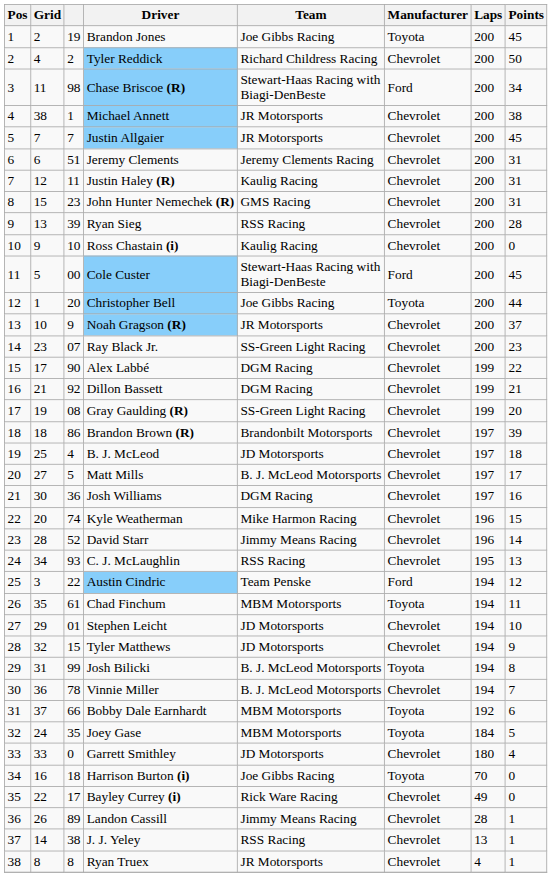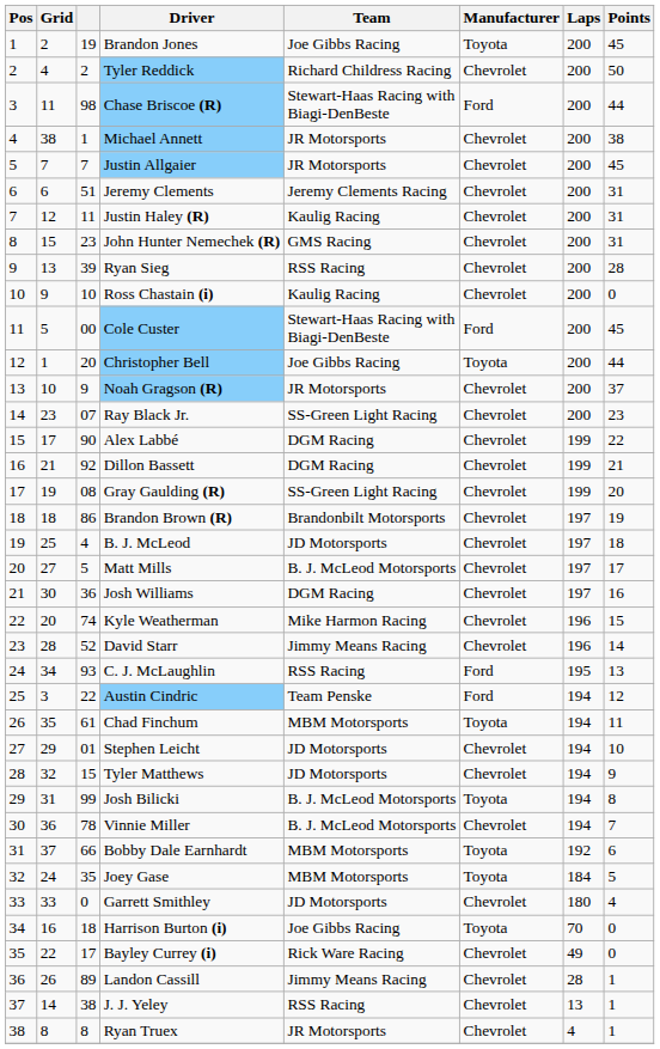 <table class="wikitable" style="font-size:98%">
 <tr>
 <th>Pos</th>
 <th>Grid</th>
 <th></th>
 <th>Driver</th>
 <th>Team</th>
 <th>Manufacturer</th>
 <th>Laps</th>
 <th>Points</th>
 </tr>
 <tr>
 <td>1</td>
 <td>2</td>
 <td>19</td>
 <td>Brandon Jones</td>
 <td>Joe Gibbs Racing</td>
 <td>Toyota</td>
 <td>200</td>
 <td>45</td>
 </tr>
 <tr>
 <td>2</td>
 <td>4</td>
 <td>2</td>
 <td style="text-align:left;background:#87CEFA">Tyler Reddick</td>
 <td>Richard Childress Racing</td>
 <td>Chevrolet</td>
 <td>200</td>
 <td>50</td>
 </tr>
 <tr>
 <td>3</td>
 <td>11</td>
 <td>98</td>
 <td style="text-align:left;background:#87CEFA">Chase Briscoe <strong>(R)</strong></td>
 <td>Stewart-Haas Racing with<br>Biagi-DenBeste</td>
 <td>Ford</td>
 <td>200</td>
-<td>34</td>
+<td>44</td>
 </tr>
 <tr>
 <td>4</td>
 <td>38</td>
 <td>1</td>
 <td style="text-align:left;background:#87CEFA">Michael Annett</td>
 <td>JR Motorsports</td>
 <td>Chevrolet</td>
 <td>200</td>
 <td>38</td>
 </tr>
 <tr>
 <td>5</td>
 <td>7</td>
 <td>7</td>
 <td style="text-align:left;background:#87CEFA">Justin Allgaier</td>
 <td>JR Motorsports</td>
 <td>Chevrolet</td>
 <td>200</td>
 <td>45</td>
 </tr>
 <tr>
 <td>6</td>
 <td>6</td>
 <td>51</td>
 <td>Jeremy Clements</td>
 <td>Jeremy Clements Racing</td>
 <td>Chevrolet</td>
 <td>200</td>
 <td>31</td>
 </tr>
 <tr>
 <td>7</td>
 <td>12</td>
 <td>11</td>
 <td>Justin Haley <strong>(R)</strong></td>
 <td>Kaulig Racing</td>
 <td>Chevrolet</td>
 <td>200</td>
 <td>31</td>
 </tr>
 <tr>
 <td>8</td>
 <td>15</td>
 <td>23</td>
 <td>John Hunter Nemechek <strong>(R)</strong></td>
 <td>GMS Racing</td>
 <td>Chevrolet</td>
 <td>200</td>
 <td>31</td>
 </tr>
 <tr>
 <td>9</td>
 <td>13</td>
 <td>39</td>
 <td>Ryan Sieg</td>
 <td>RSS Racing</td>
 <td>Chevrolet</td>
 <td>200</td>
 <td>28</td>
 </tr>
 <tr>
 <td>10</td>
 <td>9</td>
 <td>10</td>
 <td>Ross Chastain <strong>(i)</strong></td>
 <td>Kaulig Racing</td>
 <td>Chevrolet</td>
 <td>200</td>
 <td>0</td>
 </tr>
 <tr>
 <td>11</td>
 <td>5</td>
 <td>00</td>
 <td style="text-align:left;background:#87CEFA">Cole Custer</td>
 <td>Stewart-Haas Racing with<br>Biagi-DenBeste</td>
 <td>Ford</td>
 <td>200</td>
 <td>45</td>
 </tr>
 <tr>
 <td>12</td>
 <td>1</td>
 <td>20</td>
 <td style="text-align:left;background:#87CEFA">Christopher Bell</td>
 <td>Joe Gibbs Racing</td>
 <td>Toyota</td>
 <td>200</td>
 <td>44</td>
 </tr>
 <tr>
 <td>13</td>
 <td>10</td>
 <td>9</td>
 <td style="text-align:left;background:#87CEFA">Noah Gragson <strong>(R)</strong></td>
 <td>JR Motorsports</td>
 <td>Chevrolet</td>
 <td>200</td>
 <td>37</td>
 </tr>
 <tr>
 <td>14</td>
 <td>23</td>
 <td>07</td>
 <td>Ray Black Jr.</td>
 <td>SS-Green Light Racing</td>
 <td>Chevrolet</td>
 <td>200</td>
 <td>23</td>
 </tr>
 <tr>
 <td>15</td>
 <td>17</td>
 <td>90</td>
 <td>Alex Labbé</td>
 <td>DGM Racing</td>
 <td>Chevrolet</td>
 <td>199</td>
 <td>22</td>
 </tr>
 <tr>
 <td>16</td>
 <td>21</td>
 <td>92</td>
 <td>Dillon Bassett</td>
 <td>DGM Racing</td>
 <td>Chevrolet</td>
 <td>199</td>
 <td>21</td>
 </tr>
 <tr>
 <td>17</td>
 <td>19</td>
 <td>08</td>
 <td>Gray Gaulding <strong>(R)</strong></td>
 <td>SS-Green Light Racing</td>
 <td>Chevrolet</td>
 <td>199</td>
 <td>20</td>
 </tr>
 <tr>
 <td>18</td>
 <td>18</td>
 <td>86</td>
 <td>Brandon Brown <strong>(R)</strong></td>
 <td>Brandonbilt Motorsports</td>
 <td>Chevrolet</td>
 <td>197</td>
-<td>39</td>
+<td>19</td>
 </tr>
 <tr>
 <td>19</td>
 <td>25</td>
 <td>4</td>
 <td>B. J. McLeod</td>
 <td>JD Motorsports</td>
 <td>Chevrolet</td>
 <td>197</td>
 <td>18</td>
 </tr>
 <tr>
 <td>20</td>
 <td>27</td>
 <td>5</td>
 <td>Matt Mills</td>
 <td>B. J. McLeod Motorsports</td>
 <td>Chevrolet</td>
 <td>197</td>
 <td>17</td>
 </tr>
 <tr>
 <td>21</td>
 <td>30</td>
 <td>36</td>
 <td>Josh Williams</td>
 <td>DGM Racing</td>
 <td>Chevrolet</td>
 <td>197</td>
 <td>16</td>
 </tr>
 <tr>
 <td>22</td>
 <td>20</td>
 <td>74</td>
 <td>Kyle Weatherman</td>
 <td>Mike Harmon Racing</td>
 <td>Chevrolet</td>
 <td>196</td>
 <td>15</td>
 </tr>
 <tr>
 <td>23</td>
 <td>28</td>
 <td>52</td>
 <td>David Starr</td>
 <td>Jimmy Means Racing</td>
 <td>Chevrolet</td>
 <td>196</td>
 <td>14</td>
 </tr>
 <tr>
 <td>24</td>
 <td>34</td>
 <td>93</td>
 <td>C. J. McLaughlin</td>
 <td>RSS Racing</td>
-<td>Chevrolet</td>
+<td>Ford</td>
 <td>195</td>
 <td>13</td>
 </tr>
 <tr>
 <td>25</td>
 <td>3</td>
 <td>22</td>
 <td style="text-align:left;background:#87CEFA">Austin Cindric</td>
 <td>Team Penske</td>
 <td>Ford</td>
 <td>194</td>
 <td>12</td>
 </tr>
 <tr>
 <td>26</td>
 <td>35</td>
 <td>61</td>
 <td>Chad Finchum</td>
 <td>MBM Motorsports</td>
 <td>Toyota</td>
 <td>194</td>
 <td>11</td>
 </tr>
 <tr>
 <td>27</td>
 <td>29</td>
 <td>01</td>
 <td>Stephen Leicht</td>
 <td>JD Motorsports</td>
 <td>Chevrolet</td>
 <td>194</td>
 <td>10</td>
 </tr>
 <tr>
 <td>28</td>
 <td>32</td>
 <td>15</td>
 <td>Tyler Matthews</td>
 <td>JD Motorsports</td>
 <td>Chevrolet</td>
 <td>194</td>
 <td>9</td>
 </tr>
 <tr>
 <td>29</td>
 <td>31</td>
 <td>99</td>
 <td>Josh Bilicki</td>
 <td>B. J. McLeod Motorsports</td>
 <td>Toyota</td>
 <td>194</td>
 <td>8</td>
 </tr>
 <tr>
 <td>30</td>
 <td>36</td>
 <td>78</td>
 <td>Vinnie Miller</td>
 <td>B. J. McLeod Motorsports</td>
 <td>Chevrolet</td>
 <td>194</td>
 <td>7</td>
 </tr>
 <tr>
 <td>31</td>
 <td>37</td>
 <td>66</td>
 <td>Bobby Dale Earnhardt</td>
 <td>MBM Motorsports</td>
 <td>Toyota</td>
 <td>192</td>
 <td>6</td>
 </tr>
 <tr>
 <td>32</td>
 <td>24</td>
 <td>35</td>
 <td>Joey Gase</td>
 <td>MBM Motorsports</td>
 <td>Toyota</td>
 <td>184</td>
 <td>5</td>
 </tr>
 <tr>
 <td>33</td>
 <td>33</td>
 <td>0</td>
 <td>Garrett Smithley</td>
 <td>JD Motorsports</td>
 <td>Chevrolet</td>
 <td>180</td>
 <td>4</td>
 </tr>
 <tr>
 <td>34</td>
 <td>16</td>
 <td>18</td>
 <td>Harrison Burton <strong>(i)</strong></td>
 <td>Joe Gibbs Racing</td>
 <td>Toyota</td>
 <td>70</td>
 <td>0</td>
 </tr>
 <tr>
 <td>35</td>
 <td>22</td>
 <td>17</td>
 <td>Bayley Currey <strong>(i)</strong></td>
 <td>Rick Ware Racing</td>
 <td>Chevrolet</td>
 <td>49</td>
 <td>0</td>
 </tr>
 <tr>
 <td>36</td>
 <td>26</td>
 <td>89</td>
 <td>Landon Cassill</td>
 <td>Jimmy Means Racing</td>
 <td>Chevrolet</td>
 <td>28</td>
 <td>1</td>
 </tr>
 <tr>
 <td>37</td>
 <td>14</td>
 <td>38</td>
 <td>J. J. Yeley</td>
 <td>RSS Racing</td>
 <td>Chevrolet</td>
 <td>13</td>
 <td>1</td>
 </tr>
 <tr>
 <td>38</td>
 <td>8</td>
 <td>8</td>
 <td>Ryan Truex</td>
 <td>JR Motorsports</td>
 <td>Chevrolet</td>
 <td>4</td>
 <td>1</td>
 </tr>
 <tr>
 </tr>
 </table>
